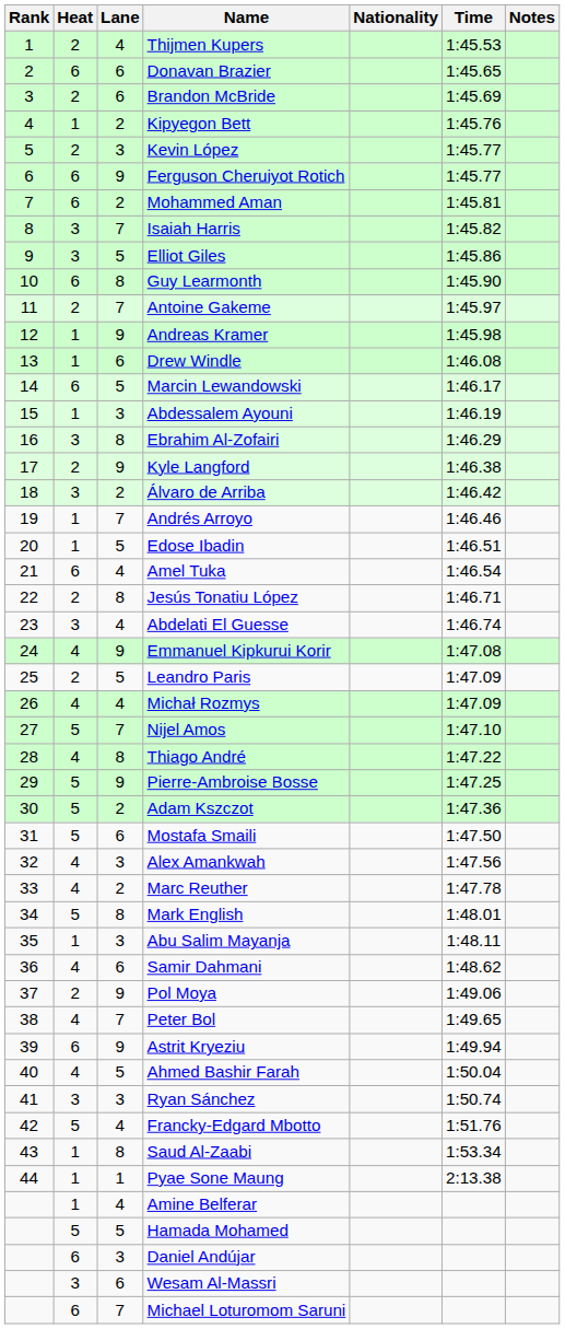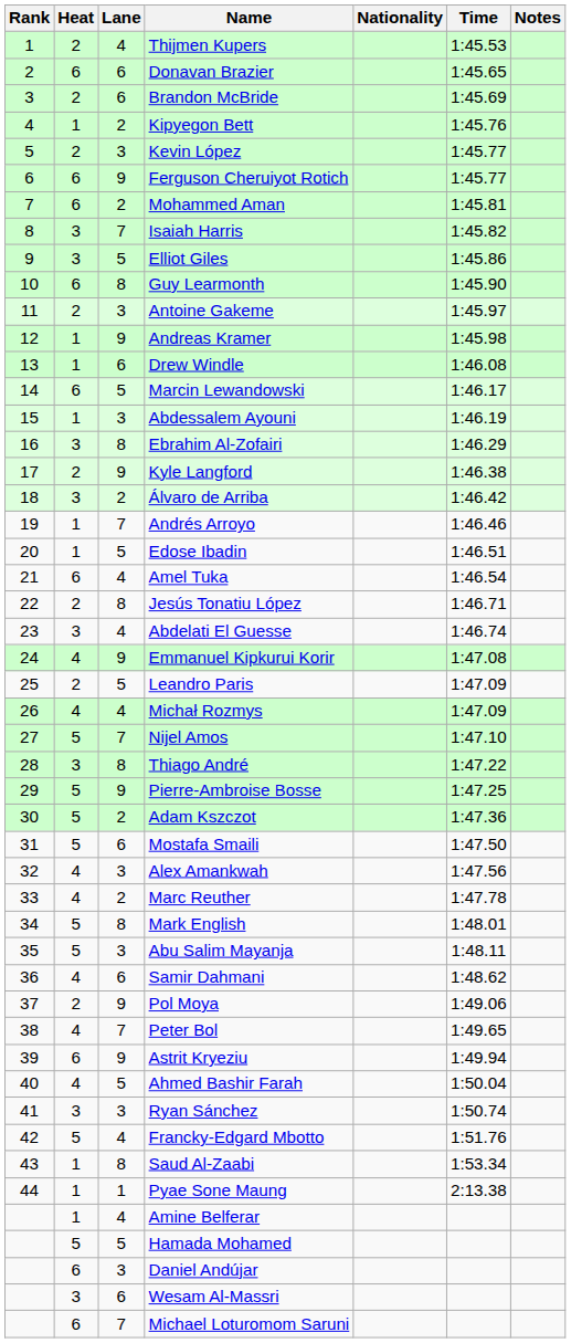 <table class="wikitable sortable" style="text-align:center">
 <tr>
 <th>Rank</th>
 <th>Heat</th>
 <th>Lane</th>
 <th>Name</th>
 <th>Nationality</th>
 <th>Time</th>
 <th>Notes</th>
 </tr>
 <tr bgcolor=ccffcc>
 <td>1</td>
 <td>2</td>
 <td>4</td>
 <td align=left><a href='#'>Thijmen Kupers</a></td>
 <td align=left></td>
 <td>1:45.53</td>
 <td></td>
 </tr>
 <tr bgcolor=ccffcc>
 <td>2</td>
 <td>6</td>
 <td>6</td>
 <td align=left><a href='#'>Donavan Brazier</a></td>
 <td align=left></td>
 <td>1:45.65</td>
 <td></td>
 </tr>
 <tr bgcolor=ccffcc>
 <td>3</td>
 <td>2</td>
 <td>6</td>
 <td align=left><a href='#'>Brandon McBride</a></td>
 <td align=left></td>
 <td>1:45.69</td>
 <td></td>
 </tr>
 <tr bgcolor=ccffcc>
 <td>4</td>
 <td>1</td>
 <td>2</td>
 <td align=left><a href='#'>Kipyegon Bett</a></td>
 <td align=left></td>
 <td>1:45.76</td>
 <td></td>
 </tr>
 <tr bgcolor=ccffcc>
 <td>5</td>
 <td>2</td>
 <td>3</td>
 <td align=left><a href='#'>Kevin López</a></td>
 <td align=left></td>
 <td>1:45.77</td>
 <td></td>
 </tr>
 <tr bgcolor=ccffcc>
 <td>6</td>
 <td>6</td>
 <td>9</td>
 <td align=left><a href='#'>Ferguson Cheruiyot Rotich</a></td>
 <td align=left></td>
 <td>1:45.77</td>
 <td></td>
 </tr>
 <tr bgcolor=ccffcc>
 <td>7</td>
 <td>6</td>
 <td>2</td>
 <td align=left><a href='#'>Mohammed Aman</a></td>
 <td align=left></td>
 <td>1:45.81</td>
 <td></td>
 </tr>
 <tr bgcolor=ccffcc>
 <td>8</td>
 <td>3</td>
 <td>7</td>
 <td align=left><a href='#'>Isaiah Harris</a></td>
 <td align=left></td>
 <td>1:45.82</td>
 <td></td>
 </tr>
 <tr bgcolor=ccffcc>
 <td>9</td>
 <td>3</td>
 <td>5</td>
 <td align=left><a href='#'>Elliot Giles</a></td>
 <td align=left></td>
 <td>1:45.86</td>
 <td></td>
 </tr>
 <tr bgcolor=ccffcc>
 <td>10</td>
 <td>6</td>
 <td>8</td>
 <td align=left><a href='#'>Guy Learmonth</a></td>
 <td align=left></td>
 <td>1:45.90</td>
 <td></td>
 </tr>
 <tr bgcolor=ddffdd>
 <td>11</td>
 <td>2</td>
-<td>7</td>
+<td>3</td>
 <td align=left><a href='#'>Antoine Gakeme</a></td>
 <td align=left></td>
 <td>1:45.97</td>
 <td></td>
 </tr>
 <tr bgcolor=ccffcc>
 <td>12</td>
 <td>1</td>
 <td>9</td>
 <td align=left><a href='#'>Andreas Kramer</a></td>
 <td align=left></td>
 <td>1:45.98</td>
 <td></td>
 </tr>
 <tr bgcolor=ccffcc>
 <td>13</td>
 <td>1</td>
 <td>6</td>
 <td align=left><a href='#'>Drew Windle</a></td>
 <td align=left></td>
 <td>1:46.08</td>
 <td></td>
 </tr>
 <tr bgcolor=ddffdd>
 <td>14</td>
 <td>6</td>
 <td>5</td>
 <td align=left><a href='#'>Marcin Lewandowski</a></td>
 <td align=left></td>
 <td>1:46.17</td>
 <td></td>
 </tr>
 <tr bgcolor=ddffdd>
 <td>15</td>
 <td>1</td>
 <td>3</td>
 <td align=left><a href='#'>Abdessalem Ayouni</a></td>
 <td align=left></td>
 <td>1:46.19</td>
 <td></td>
 </tr>
 <tr bgcolor=ddffdd>
 <td>16</td>
 <td>3</td>
 <td>8</td>
 <td align=left><a href='#'>Ebrahim Al-Zofairi</a></td>
 <td align=left></td>
 <td>1:46.29</td>
 <td> </td>
 </tr>
 <tr bgcolor=ddffdd>
 <td>17</td>
 <td>2</td>
 <td>9</td>
 <td align=left><a href='#'>Kyle Langford</a></td>
 <td align=left></td>
 <td>1:46.38</td>
 <td></td>
 </tr>
 <tr bgcolor=ddffdd>
 <td>18</td>
 <td>3</td>
 <td>2</td>
 <td align=left><a href='#'>Álvaro de Arriba</a></td>
 <td align=left></td>
 <td>1:46.42</td>
 <td></td>
 </tr>
 <tr>
 <td>19</td>
 <td>1</td>
 <td>7</td>
 <td align=left><a href='#'>Andrés Arroyo</a></td>
 <td align=left></td>
 <td>1:46.46</td>
 <td></td>
 </tr>
 <tr>
 <td>20</td>
 <td>1</td>
 <td>5</td>
 <td align=left><a href='#'>Edose Ibadin</a></td>
 <td align=left></td>
 <td>1:46.51</td>
 <td></td>
 </tr>
 <tr>
 <td>21</td>
 <td>6</td>
 <td>4</td>
 <td align=left><a href='#'>Amel Tuka</a></td>
 <td align=left></td>
 <td>1:46.54</td>
 <td></td>
 </tr>
 <tr>
 <td>22</td>
 <td>2</td>
 <td>8</td>
 <td align=left><a href='#'>Jesús Tonatiu López</a></td>
 <td align=left></td>
 <td>1:46.71</td>
 <td></td>
 </tr>
 <tr>
 <td>23</td>
 <td>3</td>
 <td>4</td>
 <td align=left><a href='#'>Abdelati El Guesse</a></td>
 <td align=left></td>
 <td>1:46.74</td>
 <td></td>
 </tr>
 <tr bgcolor=ccffcc>
 <td>24</td>
 <td>4</td>
 <td>9</td>
 <td align=left><a href='#'>Emmanuel Kipkurui Korir</a></td>
 <td align=left></td>
 <td>1:47.08</td>
 <td></td>
 </tr>
 <tr>
 <td>25</td>
 <td>2</td>
 <td>5</td>
 <td align=left><a href='#'>Leandro Paris</a></td>
 <td align=left></td>
 <td>1:47.09</td>
 <td></td>
 </tr>
 <tr bgcolor=ccffcc>
 <td>26</td>
 <td>4</td>
 <td>4</td>
 <td align=left><a href='#'>Michał Rozmys</a></td>
 <td align=left></td>
 <td>1:47.09</td>
 <td></td>
 </tr>
 <tr bgcolor=ccffcc>
 <td>27</td>
 <td>5</td>
 <td>7</td>
 <td align=left><a href='#'>Nijel Amos</a></td>
 <td align=left></td>
 <td>1:47.10</td>
 <td></td>
 </tr>
 <tr bgcolor=ccffcc>
 <td>28</td>
-<td>4</td>
+<td>3</td>
 <td>8</td>
 <td align=left><a href='#'>Thiago André</a></td>
 <td align=left></td>
 <td>1:47.22</td>
 <td></td>
 </tr>
 <tr bgcolor=ccffcc>
 <td>29</td>
 <td>5</td>
 <td>9</td>
 <td align=left><a href='#'>Pierre-Ambroise Bosse</a></td>
 <td align=left></td>
 <td>1:47.25</td>
 <td></td>
 </tr>
 <tr bgcolor=ccffcc>
 <td>30</td>
 <td>5</td>
 <td>2</td>
 <td align=left><a href='#'>Adam Kszczot</a></td>
 <td align=left></td>
 <td>1:47.36</td>
 <td></td>
 </tr>
 <tr>
 <td>31</td>
 <td>5</td>
 <td>6</td>
 <td align=left><a href='#'>Mostafa Smaili</a></td>
 <td align=left></td>
 <td>1:47.50</td>
 <td></td>
 </tr>
 <tr>
 <td>32</td>
 <td>4</td>
 <td>3</td>
 <td align=left><a href='#'>Alex Amankwah</a></td>
 <td align=left></td>
 <td>1:47.56</td>
 <td></td>
 </tr>
 <tr>
 <td>33</td>
 <td>4</td>
 <td>2</td>
 <td align=left><a href='#'>Marc Reuther</a></td>
 <td align=left></td>
 <td>1:47.78</td>
 <td></td>
 </tr>
 <tr>
 <td>34</td>
 <td>5</td>
 <td>8</td>
 <td align=left><a href='#'>Mark English</a></td>
 <td align=left></td>
 <td>1:48.01</td>
 <td></td>
 </tr>
 <tr>
 <td>35</td>
-<td>1</td>
+<td>5</td>
 <td>3</td>
 <td align=left><a href='#'>Abu Salim Mayanja</a></td>
 <td align=left></td>
 <td>1:48.11</td>
 <td></td>
 </tr>
 <tr>
 <td>36</td>
 <td>4</td>
 <td>6</td>
 <td align=left><a href='#'>Samir Dahmani</a></td>
 <td align=left></td>
 <td>1:48.62</td>
 <td></td>
 </tr>
 <tr>
 <td>37</td>
 <td>2</td>
 <td>9</td>
 <td align=left><a href='#'>Pol Moya</a></td>
 <td align=left></td>
 <td>1:49.06</td>
 <td></td>
 </tr>
 <tr>
 <td>38</td>
 <td>4</td>
 <td>7</td>
 <td align=left><a href='#'>Peter Bol</a></td>
 <td align=left></td>
 <td>1:49.65</td>
 <td></td>
 </tr>
 <tr>
 <td>39</td>
 <td>6</td>
 <td>9</td>
 <td align=left><a href='#'>Astrit Kryeziu</a></td>
 <td align=left></td>
 <td>1:49.94</td>
 <td></td>
 </tr>
 <tr>
 <td>40</td>
 <td>4</td>
 <td>5</td>
 <td align=left><a href='#'>Ahmed Bashir Farah</a></td>
 <td align=left></td>
 <td>1:50.04</td>
 <td></td>
 </tr>
 <tr>
 <td>41</td>
 <td>3</td>
 <td>3</td>
 <td align=left><a href='#'>Ryan Sánchez</a></td>
 <td align=left></td>
 <td>1:50.74</td>
 <td></td>
 </tr>
 <tr>
 <td>42</td>
 <td>5</td>
 <td>4</td>
 <td align=left><a href='#'>Francky-Edgard Mbotto</a></td>
 <td align=left></td>
 <td>1:51.76</td>
 <td></td>
 </tr>
 <tr>
 <td>43</td>
 <td>1</td>
 <td>8</td>
 <td align=left><a href='#'>Saud Al-Zaabi</a></td>
 <td align=left></td>
 <td>1:53.34</td>
 <td></td>
 </tr>
 <tr>
 <td>44</td>
 <td>1</td>
 <td>1</td>
 <td align=left><a href='#'>Pyae Sone Maung</a></td>
 <td align=left></td>
 <td>2:13.38</td>
 <td></td>
 </tr>
 <tr>
 <td></td>
 <td>1</td>
 <td>4</td>
 <td align=left><a href='#'>Amine Belferar</a></td>
 <td align=left></td>
 <td></td>
 <td></td>
 </tr>
 <tr>
 <td></td>
 <td>5</td>
 <td>5</td>
 <td align=left><a href='#'>Hamada Mohamed</a></td>
 <td align=left></td>
 <td></td>
 <td></td>
 </tr>
 <tr>
 <td></td>
 <td>6</td>
 <td>3</td>
 <td align=left><a href='#'>Daniel Andújar</a></td>
 <td align=left></td>
 <td></td>
 <td></td>
 </tr>
 <tr>
 <td></td>
 <td>3</td>
 <td>6</td>
 <td align=left><a href='#'>Wesam Al-Massri</a></td>
 <td align=left></td>
 <td></td>
 <td></td>
 </tr>
 <tr>
 <td></td>
 <td>6</td>
 <td>7</td>
 <td align=left><a href='#'>Michael Loturomom Saruni</a></td>
 <td align=left></td>
 <td></td>
 <td></td>
 </tr>
 </table>
